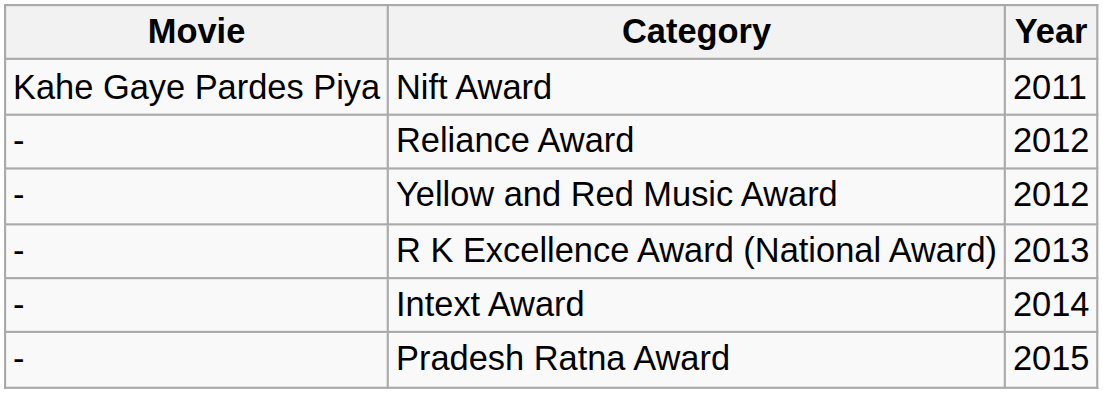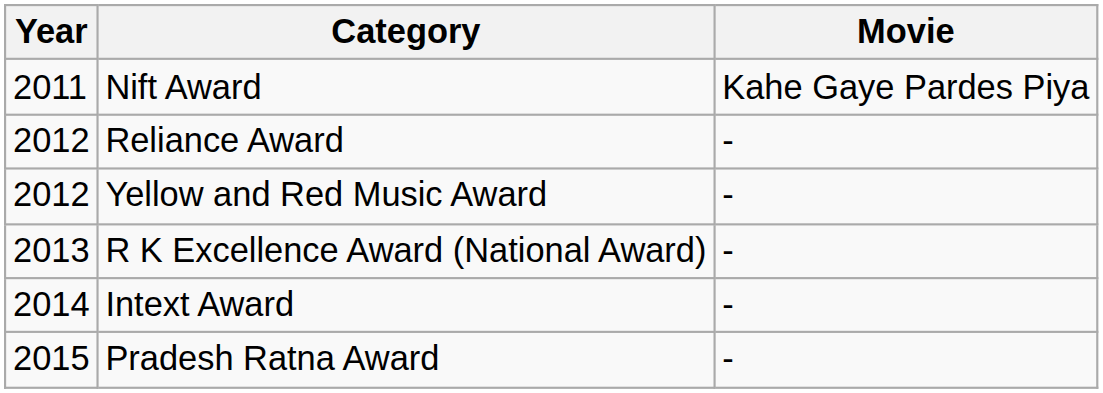 <table class="wikitable">
 <tr>
+<th>Year</th>
+<th>Category</th>
 <th>Movie</th>
-<th>Category</th>
-<th>Year</th>
 </tr>
 <tr>
+<td>2011</td>
+<td>Nift Award</td>
 <td>Kahe Gaye Pardes Piya</td>
-<td>Nift Award</td>
-<td>2011</td>
 </tr>
 <tr>
+<td>2012</td>
+<td>Reliance Award</td>
 <td>-</td>
-<td>Reliance Award</td>
-<td>2012</td>
 </tr>
 <tr>
+<td>2012</td>
+<td>Yellow and Red Music Award</td>
 <td>-</td>
-<td>Yellow and Red Music Award</td>
-<td>2012</td>
 </tr>
 <tr>
+<td>2013</td>
+<td>R K Excellence Award (National Award)</td>
 <td>-</td>
-<td>R K Excellence Award (National Award)</td>
-<td>2013</td>
 </tr>
 <tr>
+<td>2014</td>
+<td>Intext Award</td>
 <td>-</td>
-<td>Intext Award</td>
-<td>2014</td>
 </tr>
 <tr>
+<td>2015</td>
+<td>Pradesh Ratna Award</td>
 <td>-</td>
-<td>Pradesh Ratna Award</td>
-<td>2015</td>
 </tr>
 </table>
